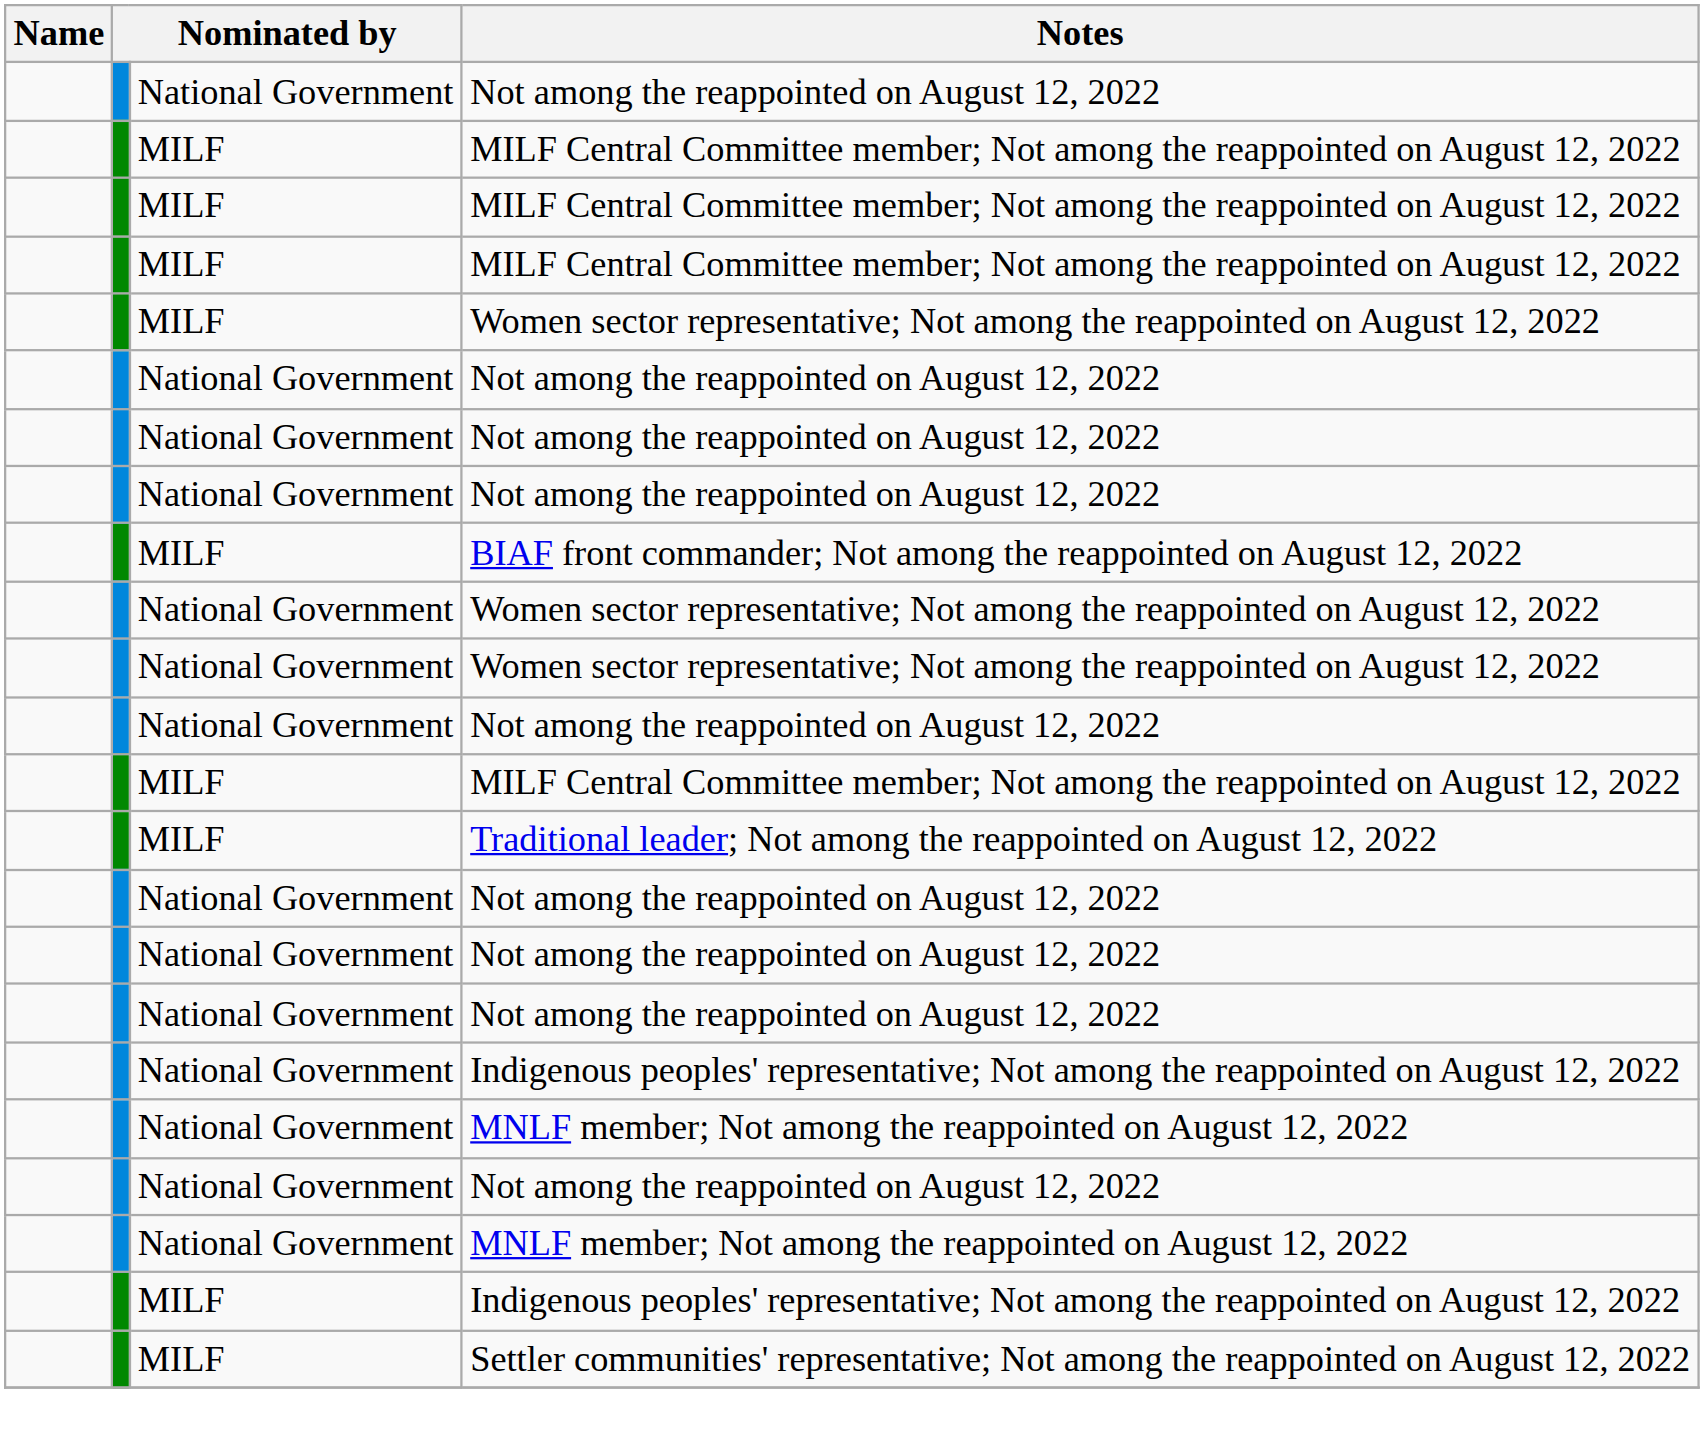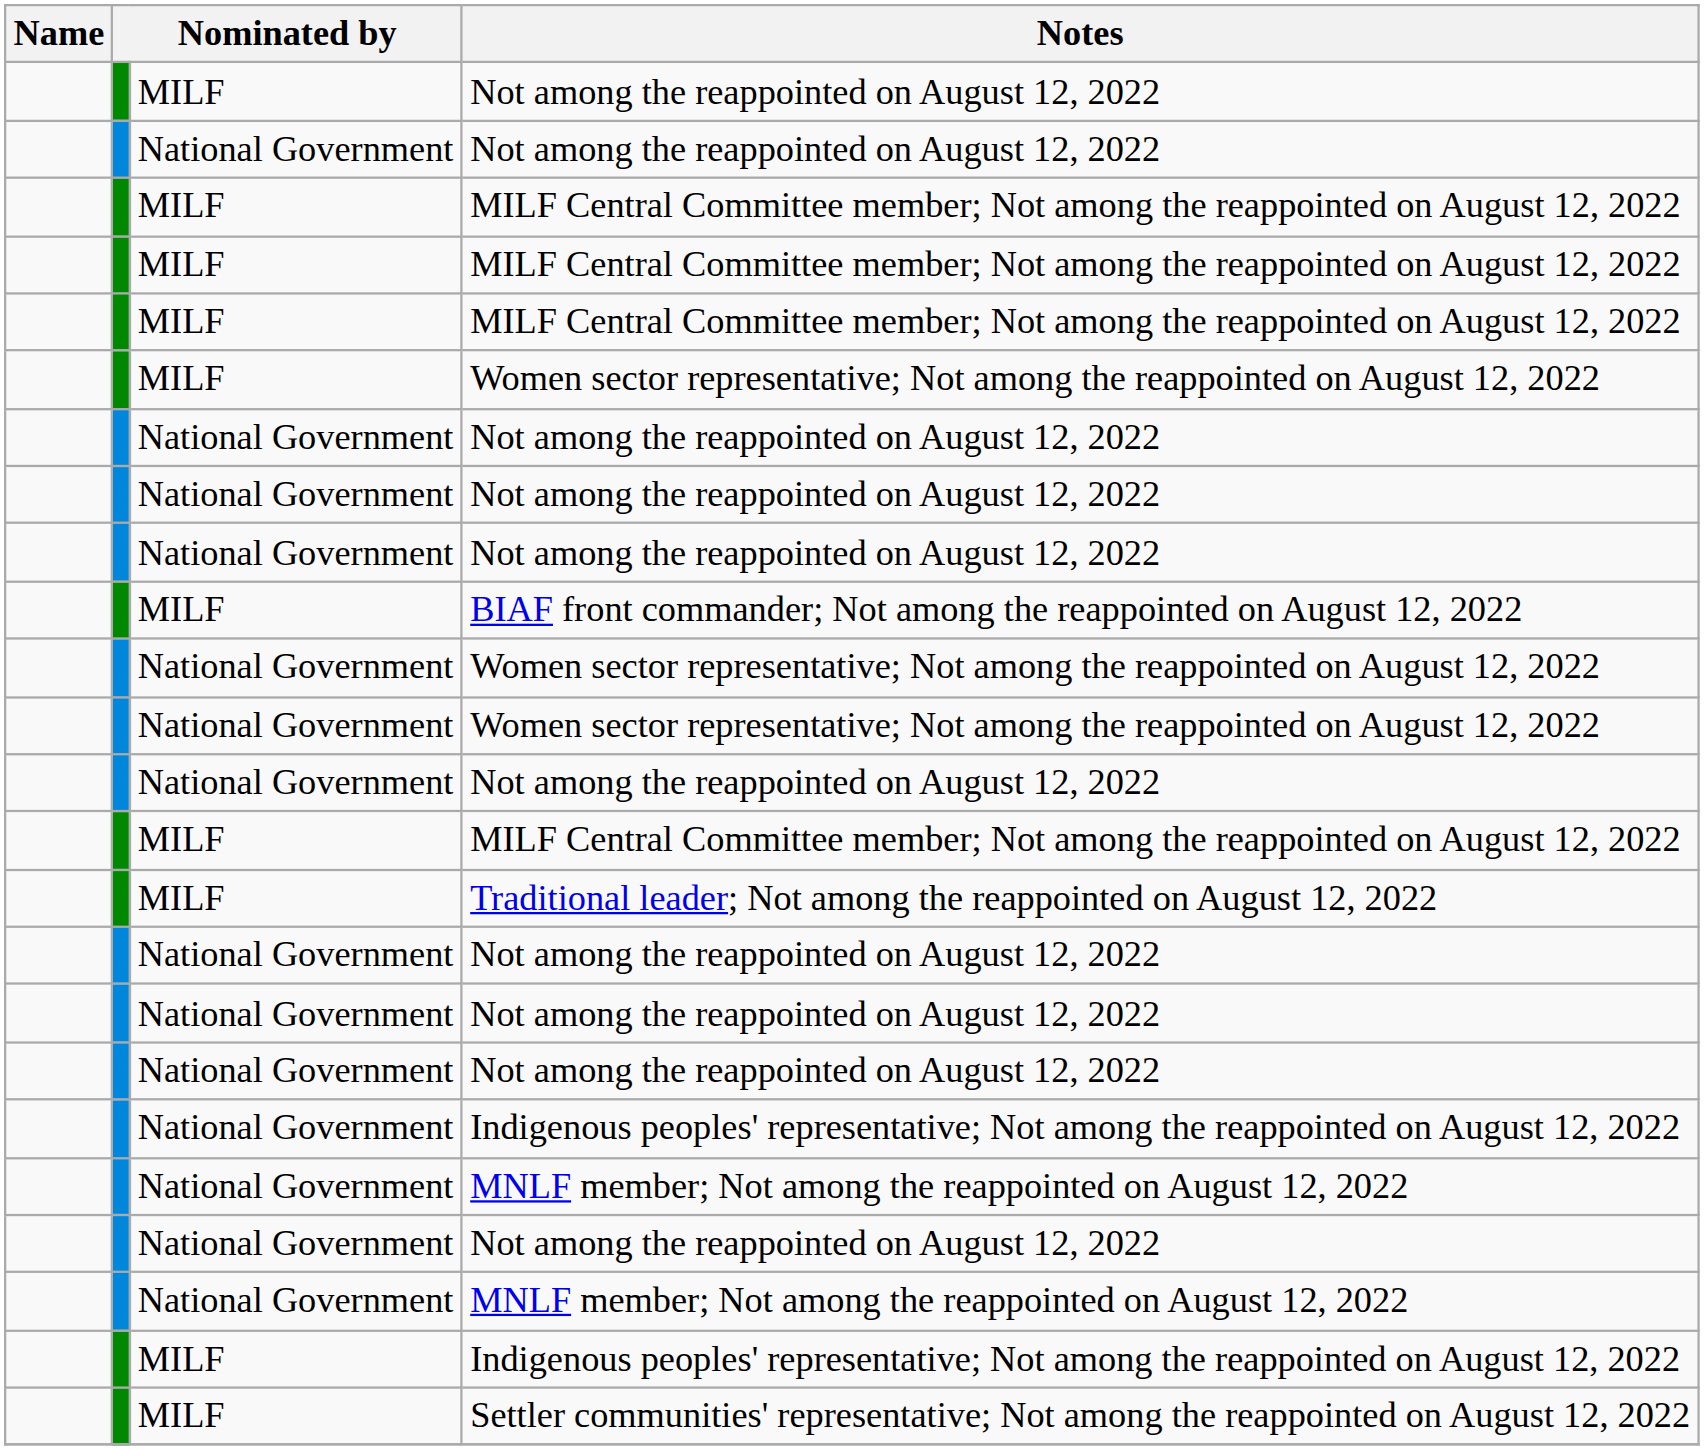 <table class="wikitable sortable">
 <tr>
 <th>Name</th>
 <th colspan=2>Nominated by</th>
 <th>Notes</th>
+</tr>
+<tr>
+<td></td>
+<td style="background-color:#008800"></td>
+<td>MILF</td>
+<td>Not among the reappointed on August 12, 2022</td>
 </tr>
 <tr>
 <td></td>
 <td style="background-color:#0087DC"></td>
 <td>National Government</td>
 <td>Not among the reappointed on August 12, 2022</td>
 </tr>
 <tr>
 <td></td>
 <td style="background-color:#008800"></td>
 <td>MILF</td>
 <td>MILF Central Committee member; Not among the reappointed on August 12, 2022</td>
 </tr>
 <tr>
 <td></td>
 <td style="background-color:#008800"></td>
 <td>MILF</td>
 <td>MILF Central Committee member; Not among the reappointed on August 12, 2022</td>
 </tr>
 <tr>
 <td></td>
 <td style="background-color:#008800"></td>
 <td>MILF</td>
 <td>MILF Central Committee member; Not among the reappointed on August 12, 2022</td>
 </tr>
 <tr>
 <td></td>
 <td style="background-color:#008800"></td>
 <td>MILF</td>
 <td>Women sector representative; Not among the reappointed on August 12, 2022</td>
 </tr>
 <tr>
 <td></td>
 <td style="background-color:#0087DC"></td>
 <td>National Government</td>
 <td>Not among the reappointed on August 12, 2022</td>
 </tr>
 <tr>
 <td></td>
 <td style="background-color:#0087DC"></td>
 <td>National Government</td>
 <td>Not among the reappointed on August 12, 2022</td>
 </tr>
 <tr>
 <td></td>
 <td style="background-color:#0087DC"></td>
 <td>National Government</td>
 <td>Not among the reappointed on August 12, 2022</td>
 </tr>
 <tr>
 <td></td>
 <td style="background-color:#008800"></td>
 <td>MILF</td>
 <td><a href='#'>BIAF</a> front commander; Not among the reappointed on August 12, 2022</td>
 </tr>
 <tr>
 <td></td>
 <td style="background-color:#0087DC"></td>
 <td>National Government</td>
 <td>Women sector representative; Not among the reappointed on August 12, 2022</td>
 </tr>
 <tr>
 <td></td>
 <td style="background-color:#0087DC"></td>
 <td>National Government</td>
 <td>Women sector representative; Not among the reappointed on August 12, 2022</td>
 </tr>
 <tr>
 <td></td>
 <td style="background-color:#0087DC"></td>
 <td>National Government</td>
 <td>Not among the reappointed on August 12, 2022</td>
 </tr>
 <tr>
 <td></td>
 <td style="background-color:#008800"></td>
 <td>MILF</td>
 <td>MILF Central Committee member; Not among the reappointed on August 12, 2022</td>
 </tr>
 <tr>
 <td></td>
 <td style="background-color:#008800"></td>
 <td>MILF</td>
 <td><a href='#'>Traditional leader</a>; Not among the reappointed on August 12, 2022</td>
 </tr>
 <tr>
 <td></td>
 <td style="background-color:#0087DC"></td>
 <td>National Government</td>
 <td>Not among the reappointed on August 12, 2022</td>
 </tr>
 <tr>
 <td></td>
 <td style="background-color:#0087DC"></td>
 <td>National Government</td>
 <td>Not among the reappointed on August 12, 2022</td>
 </tr>
 <tr>
 <td></td>
 <td style="background-color:#0087DC"></td>
 <td>National Government</td>
 <td>Not among the reappointed on August 12, 2022</td>
 </tr>
 <tr>
 <td></td>
 <td style="background-color:#0087DC"></td>
 <td>National Government</td>
 <td>Indigenous peoples' representative; Not among the reappointed on August 12, 2022</td>
 </tr>
 <tr>
 <td></td>
 <td style="background-color:#0087DC"></td>
 <td>National Government</td>
 <td><a href='#'>MNLF</a> member; Not among the reappointed on August 12, 2022</td>
 </tr>
 <tr>
 <td></td>
 <td style="background-color:#0087DC"></td>
 <td>National Government</td>
 <td>Not among the reappointed on August 12, 2022</td>
 </tr>
 <tr>
 <td></td>
 <td style="background-color:#0087DC"></td>
 <td>National Government</td>
 <td><a href='#'>MNLF</a> member; Not among the reappointed on August 12, 2022</td>
 </tr>
 <tr>
 <td></td>
 <td style="background-color:#008800"></td>
 <td>MILF</td>
 <td>Indigenous peoples' representative; Not among the reappointed on August 12, 2022</td>
 </tr>
 <tr>
 <td></td>
 <td style="background-color:#008800"></td>
 <td>MILF</td>
 <td>Settler communities' representative; Not among the reappointed on August 12, 2022</td>
 </tr>
 <tr>
 </tr>
 </table>
